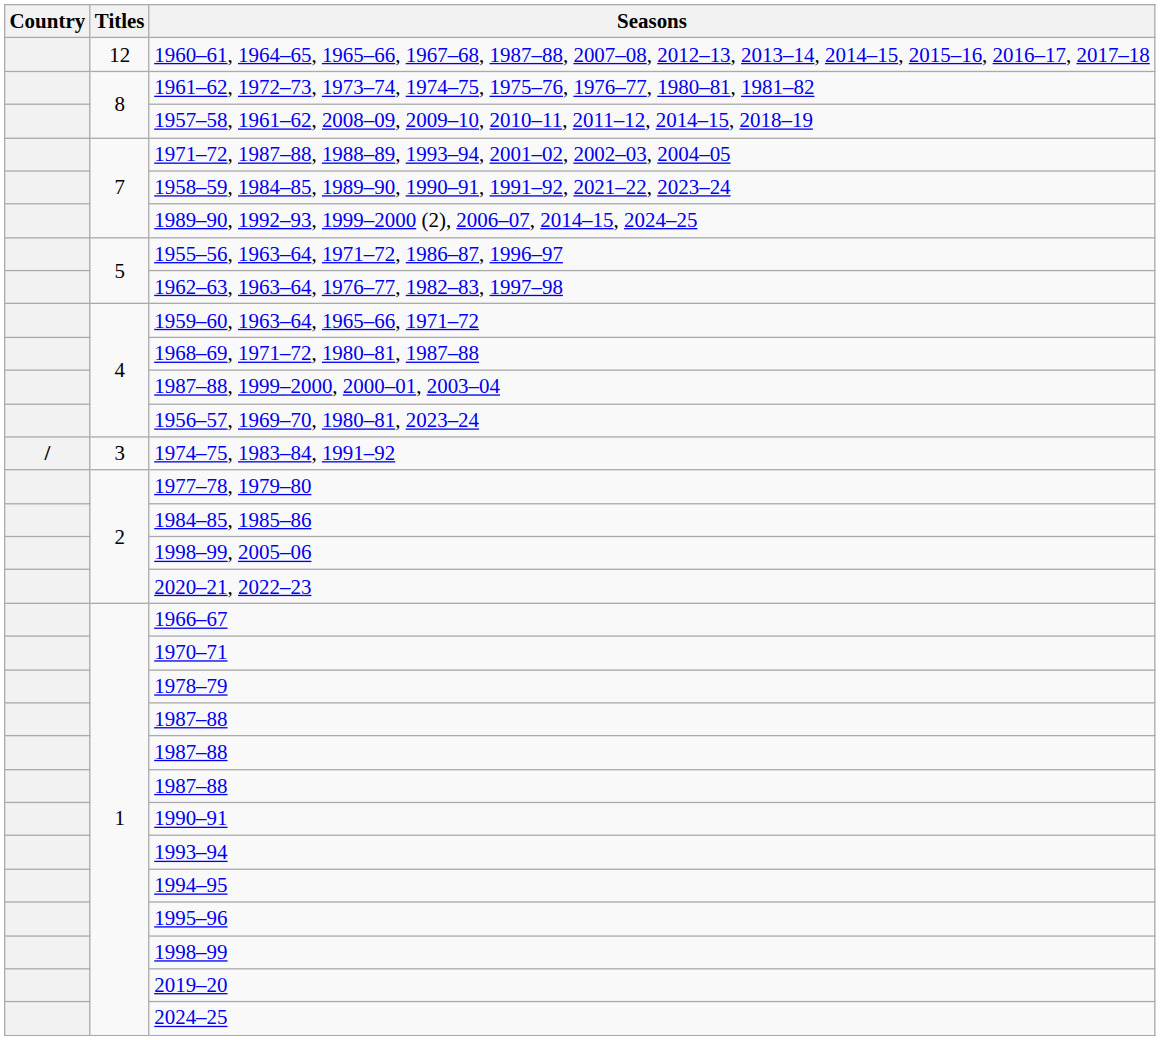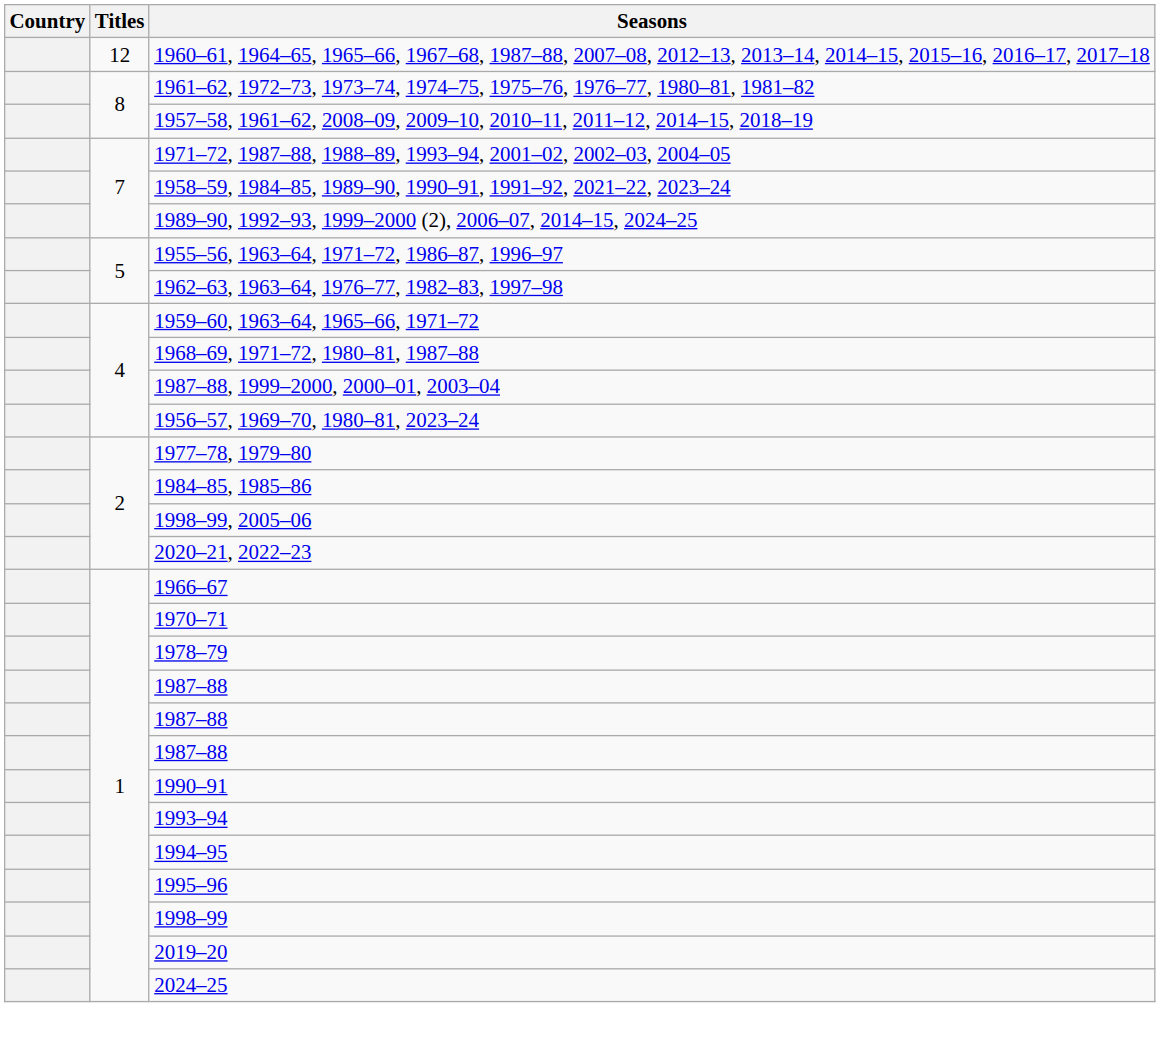 <table class="wikitable sortable plainrowheaders">
 <tr>
 <th scope="col">Country</th>
 <th scope="col">Titles</th>
 <th scope="col">Seasons</th>
 </tr>
 <tr>
 <th scope="row"></th>
 <td style="text-align:center;">12</td>
 <td><a href='#'>1960–61</a>, <a href='#'>1964–65</a>, <a href='#'>1965–66</a>, <a href='#'>1967–68</a>, <a href='#'>1987–88</a>, <a href='#'>2007–08</a>, <a href='#'>2012–13</a>, <a href='#'>2013–14</a>, <a href='#'>2014–15</a>, <a href='#'>2015–16</a>, <a href='#'>2016–17</a>, <a href='#'>2017–18</a></td>
 </tr>
 <tr>
 <th scope="row"></th>
 <td rowspan="2" style="text-align:center;">8</td>
 <td><a href='#'>1961–62</a>, <a href='#'>1972–73</a>, <a href='#'>1973–74</a>, <a href='#'>1974–75</a>, <a href='#'>1975–76</a>, <a href='#'>1976–77</a>, <a href='#'>1980–81</a>, <a href='#'>1981–82</a></td>
 </tr>
 <tr>
 <th scope="row"></th>
 <td><a href='#'>1957–58</a>, <a href='#'>1961–62</a>, <a href='#'>2008–09</a>, <a href='#'>2009–10</a>, <a href='#'>2010–11</a>, <a href='#'>2011–12</a>, <a href='#'>2014–15</a>, <a href='#'>2018–19</a></td>
 </tr>
 <tr>
 <th scope="row"></th>
 <td rowspan="3" style="text-align:center;">7</td>
 <td><a href='#'>1971–72</a>, <a href='#'>1987–88</a>, <a href='#'>1988–89</a>, <a href='#'>1993–94</a>, <a href='#'>2001–02</a>, <a href='#'>2002–03</a>, <a href='#'>2004–05</a></td>
 </tr>
 <tr>
 <th scope="row"></th>
 <td><a href='#'>1958–59</a>, <a href='#'>1984–85</a>, <a href='#'>1989–90</a>, <a href='#'>1990–91</a>, <a href='#'>1991–92</a>, <a href='#'>2021–22</a>, <a href='#'>2023–24</a></td>
 </tr>
 <tr>
 <th scope="row"></th>
 <td><a href='#'>1989–90</a>, <a href='#'>1992–93</a>, <a href='#'>1999–2000</a> (2), <a href='#'>2006–07</a>, <a href='#'>2014–15</a>, <a href='#'>2024–25</a></td>
 </tr>
 <tr>
 <th scope="row"></th>
 <td rowspan="2" style="text-align:center;">5</td>
 <td><a href='#'>1955–56</a>, <a href='#'>1963–64</a>, <a href='#'>1971–72</a>, <a href='#'>1986–87</a>, <a href='#'>1996–97</a></td>
 </tr>
 <tr>
 <th scope="row"></th>
 <td><a href='#'>1962–63</a>, <a href='#'>1963–64</a>, <a href='#'>1976–77</a>, <a href='#'>1982–83</a>, <a href='#'>1997–98</a></td>
 </tr>
 <tr>
 <th scope="row"></th>
 <td rowspan="4" style="text-align:center;">4</td>
 <td><a href='#'>1959–60</a>, <a href='#'>1963–64</a>, <a href='#'>1965–66</a>, <a href='#'>1971–72</a></td>
 </tr>
 <tr>
 <th scope="row"></th>
 <td><a href='#'>1968–69</a>, <a href='#'>1971–72</a>, <a href='#'>1980–81</a>, <a href='#'>1987–88</a></td>
 </tr>
 <tr>
 <th scope="row"></th>
 <td><a href='#'>1987–88</a>, <a href='#'>1999–2000</a>, <a href='#'>2000–01</a>, <a href='#'>2003–04</a></td>
 </tr>
 <tr>
 <th scope="row"></th>
 <td><a href='#'>1956–57</a>, <a href='#'>1969–70</a>, <a href='#'>1980–81</a>, <a href='#'>2023–24</a></td>
-</tr>
-<tr>
-<th scope="row"> / </th>
-<td style="text-align:center;">3</td>
-<td><a href='#'>1974–75</a>, <a href='#'>1983–84</a>, <a href='#'>1991–92</a></td>
 </tr>
 <tr>
 <th scope="row"></th>
 <td rowspan="4" style="text-align:center;">2</td>
 <td><a href='#'>1977–78</a>, <a href='#'>1979–80</a></td>
 </tr>
 <tr>
 <th scope="row"></th>
 <td><a href='#'>1984–85</a>, <a href='#'>1985–86</a></td>
 </tr>
 <tr>
 <th scope="row"></th>
 <td><a href='#'>1998–99</a>, <a href='#'>2005–06</a></td>
 </tr>
 <tr>
 <th scope="row"></th>
 <td><a href='#'>2020–21</a>, <a href='#'>2022–23</a></td>
 </tr>
 <tr>
 <th scope="row"></th>
 <td rowspan="13" style="text-align:center;">1</td>
 <td><a href='#'>1966–67</a></td>
 </tr>
 <tr>
 <th scope="row"></th>
 <td><a href='#'>1970–71</a></td>
 </tr>
 <tr>
 <th scope="row"></th>
 <td><a href='#'>1978–79</a></td>
 </tr>
 <tr>
 <th scope="row"></th>
 <td><a href='#'>1987–88</a></td>
 </tr>
 <tr>
 <th scope="row"></th>
 <td><a href='#'>1987–88</a></td>
 </tr>
 <tr>
 <th scope="row"></th>
 <td><a href='#'>1987–88</a></td>
 </tr>
 <tr>
 <th scope="row"></th>
 <td><a href='#'>1990–91</a></td>
 </tr>
 <tr>
 <th scope="row"></th>
 <td><a href='#'>1993–94</a></td>
 </tr>
 <tr>
 <th scope="row"></th>
 <td><a href='#'>1994–95</a></td>
 </tr>
 <tr>
 <th scope="row"></th>
 <td><a href='#'>1995–96</a></td>
 </tr>
 <tr>
 <th scope="row"></th>
 <td><a href='#'>1998–99</a></td>
 </tr>
 <tr>
 <th scope="row"></th>
 <td><a href='#'>2019–20</a></td>
 </tr>
 <tr>
 <th scope="row"></th>
 <td><a href='#'>2024–25</a></td>
 </tr>
 </table>
